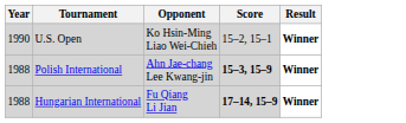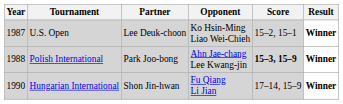 <table class="sortable wikitable" style="font-size: 90%;">
 <tr>
 <th>Year</th>
 <th>Tournament</th>
+<th>Partner</th>
 <th>Opponent</th>
 <th>Score</th>
 <th>Result</th>
 </tr>
 <tr style="background:#D5D5D5">
-<td align="center">1990</td>
+<td align="center">1987</td>
 <td align="left">U.S. Open</td>
+<td align="left"> Lee Deuk-choon</td>
 <td align="left"> Ko Hsin-Ming <br>  Liao Wei-Chieh</td>
 <td align="left">15–2, 15–1</td>
 <td style="text-align:left; background:white"> <strong>Winner</strong></td>
 </tr>
 <tr style="background:#D5D5D5">
 <td align="center">1988</td>
 <td align="left"><a href='#'>Polish International</a></td>
+<td align="left"> Park Joo-bong</td>
 <td align="left"> <a href='#'>Ahn Jae-chang</a> <br>  Lee Kwang-jin</td>
 <td align="left"><strong>15–3, 15–9</strong></td>
 <td style="text-align:left; background:white"> <strong>Winner</strong></td>
 </tr>
 <tr style="background:#D5D5D5">
-<td align="center">1988</td>
+<td align="center">1990</td>
 <td align="left"><a href='#'>Hungarian International</a></td>
+<td align="left"> Shon Jin-hwan</td>
 <td align="left"> <a href='#'>Fu Qiang</a> <br>  <a href='#'>Li Jian</a></td>
-<td align="left"><strong>17–14, 15–9</strong></td>
+<td align="left">17–14, 15–9</td>
 <td style="text-align:left; background:white"> <strong>Winner</strong></td>
 </tr>
 </table>
